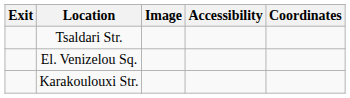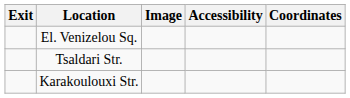 <table cellpadding="5" style="margin:0 auto; text-align:center;"  class="wikitable">
 <tr>
 <th>Exit</th>
 <th>Location</th>
 <th>Image</th>
 <th>Accessibility</th>
 <th>Coordinates</th>
 </tr>
 <tr>
 <td></td>
-<td>Tsaldari Str.</td>
+<td>El. Venizelou Sq.</td>
 <td></td>
 <td></td>
 <td></td>
 </tr>
 <tr>
 <td></td>
-<td>El. Venizelou Sq.</td>
+<td>Tsaldari Str.</td>
 <td></td>
 <td></td>
 <td></td>
 </tr>
 <tr>
 <td></td>
 <td>Karakoulouxi Str.</td>
 <td></td>
 <td></td>
 <td></td>
 </tr>
 </table>
